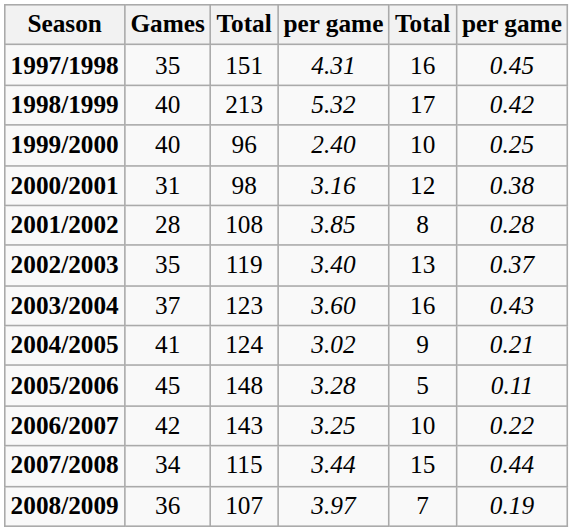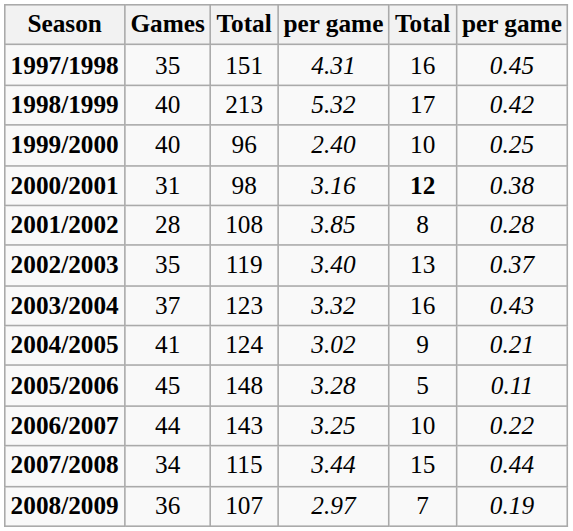 <table class="wikitable" style="text-align:center">
 <tr>
 <th>Season</th>
 <th>Games</th>
 <th>Total </th>
 <th> per game</th>
 <th>Total </th>
 <th> per game</th>
 </tr>
 <tr>
 <td><strong>1997/1998</strong></td>
 <td>35</td>
 <td>151</td>
 <td><em>4.31</em></td>
 <td>16</td>
 <td><em>0.45</em></td>
 </tr>
 <tr>
 <td><strong>1998/1999</strong></td>
 <td>40</td>
 <td>213</td>
 <td><em>5.32</em></td>
 <td>17</td>
 <td><em>0.42</em></td>
 </tr>
 <tr>
 <td><strong>1999/2000</strong></td>
 <td>40</td>
 <td>96</td>
 <td><em>2.40</em></td>
 <td>10</td>
 <td><em>0.25</em></td>
 </tr>
 <tr>
 <td><strong>2000/2001</strong></td>
 <td>31</td>
 <td>98</td>
 <td><em>3.16</em></td>
-<td>12</td>
+<td><strong>12</strong></td>
 <td><em>0.38</em></td>
 </tr>
 <tr>
 <td><strong>2001/2002</strong></td>
 <td>28</td>
 <td>108</td>
 <td><em>3.85</em></td>
 <td>8</td>
 <td><em>0.28</em></td>
 </tr>
 <tr>
 <td><strong>2002/2003</strong></td>
 <td>35</td>
 <td>119</td>
 <td><em>3.40</em></td>
 <td>13</td>
 <td><em>0.37</em></td>
 </tr>
 <tr>
 <td><strong>2003/2004</strong></td>
 <td>37</td>
 <td>123</td>
-<td><em>3.60</em></td>
+<td><em>3.32</em></td>
 <td>16</td>
 <td><em>0.43</em></td>
 </tr>
 <tr>
 <td><strong>2004/2005</strong></td>
 <td>41</td>
 <td>124</td>
 <td><em>3.02</em></td>
 <td>9</td>
 <td><em>0.21</em></td>
 </tr>
 <tr>
 <td><strong>2005/2006</strong></td>
 <td>45</td>
 <td>148</td>
 <td><em>3.28</em></td>
 <td>5</td>
 <td><em>0.11</em></td>
 </tr>
 <tr>
 <td><strong>2006/2007</strong></td>
-<td>42</td>
+<td>44</td>
 <td>143</td>
 <td><em>3.25</em></td>
 <td>10</td>
 <td><em>0.22</em></td>
 </tr>
 <tr>
 <td><strong>2007/2008</strong></td>
 <td>34</td>
 <td>115</td>
 <td><em>3.44</em></td>
 <td>15</td>
 <td><em>0.44</em></td>
 </tr>
 <tr>
 <td><strong>2008/2009</strong></td>
 <td>36</td>
 <td>107</td>
-<td><em>3.97</em></td>
+<td><em>2.97</em></td>
 <td>7</td>
 <td><em>0.19</em></td>
 </tr>
 </table>
